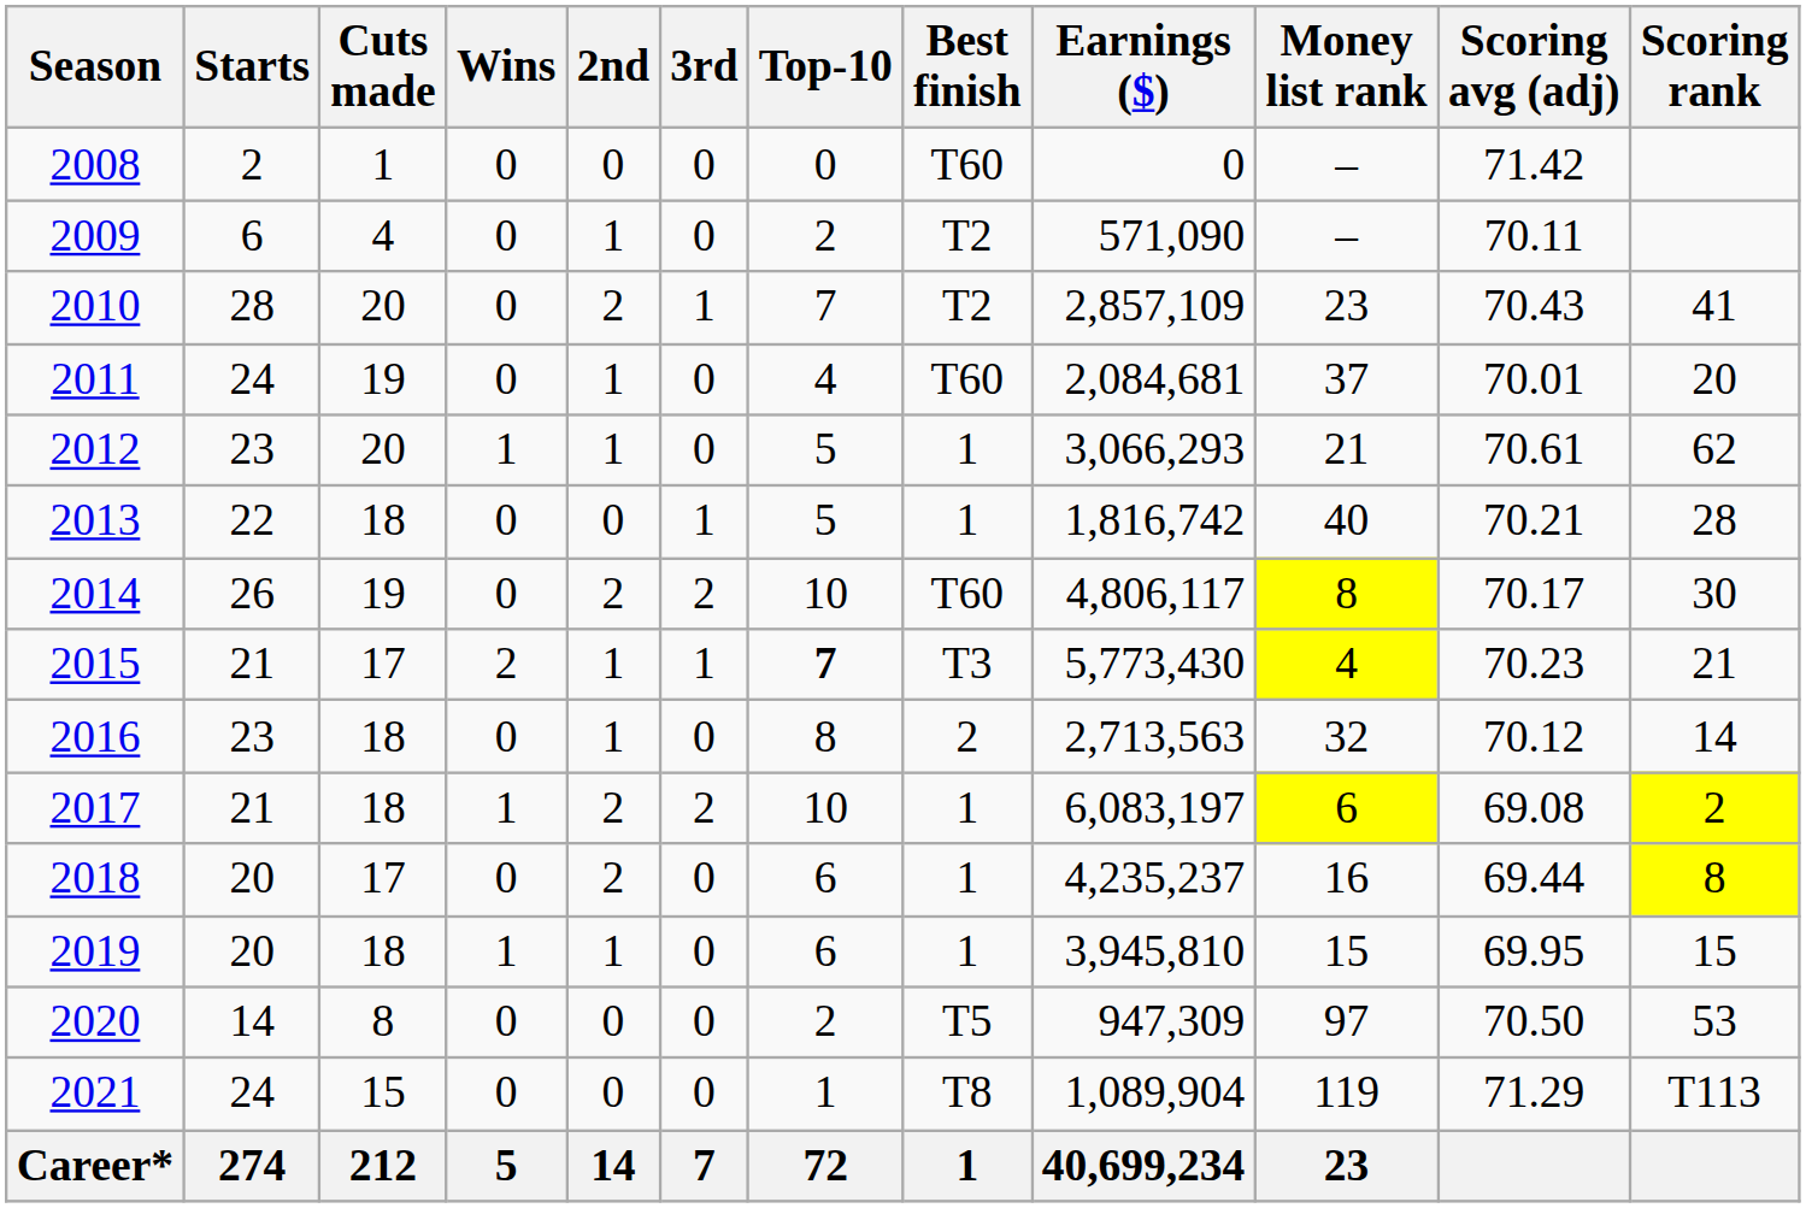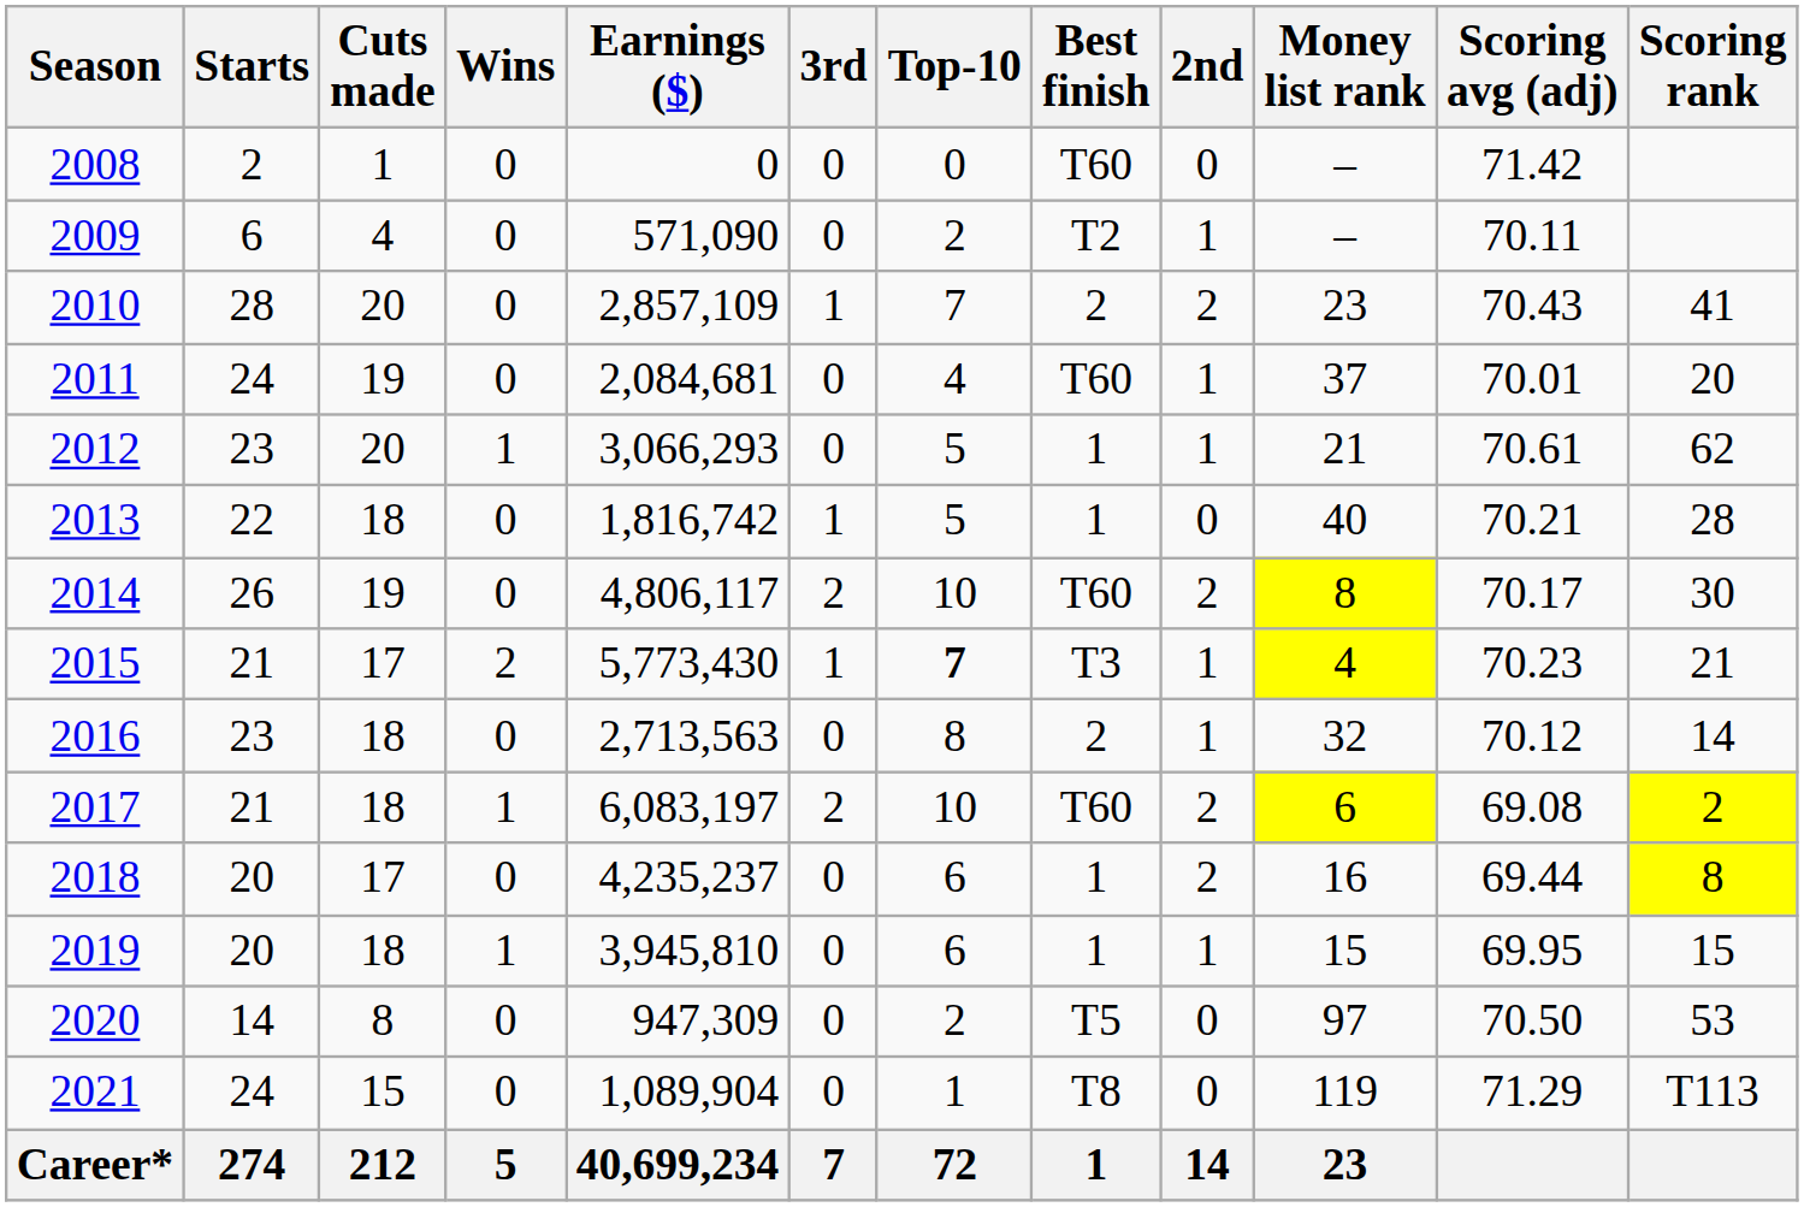 <table class=wikitable style=text-align:center>
 <tr>
 <th>Season</th>
 <th>Starts</th>
 <th>Cuts <br>made</th>
 <th>Wins</th>
-<th>2nd</th>
+<th>Earnings<br>(<a href='#'>$</a>)</th>
 <th>3rd</th>
 <th>Top-10</th>
 <th>Best<br>finish</th>
-<th>Earnings<br>(<a href='#'>$</a>)</th>
+<th>2nd</th>
 <th>Money <br>list rank</th>
 <th>Scoring<br> avg (adj)</th>
 <th>Scoring<br> rank</th>
 </tr>
 <tr>
 <td><a href='#'>2008</a></td>
 <td>2</td>
 <td>1</td>
 <td>0</td>
-<td>0</td>
+<td align=right>0</td>
 <td>0</td>
 <td>0</td>
 <td>T60</td>
-<td align=right>0</td>
+<td>0</td>
 <td>–</td>
 <td>71.42</td>
 <td></td>
 </tr>
 <tr>
 <td><a href='#'>2009</a></td>
 <td>6</td>
 <td>4</td>
 <td>0</td>
-<td>1</td>
+<td align=right>571,090</td>
 <td>0</td>
 <td>2</td>
 <td>T2</td>
-<td align=right>571,090</td>
+<td>1</td>
 <td>–</td>
 <td>70.11</td>
 <td></td>
 </tr>
 <tr>
 <td><a href='#'>2010</a></td>
 <td>28</td>
 <td>20</td>
 <td>0</td>
-<td>2</td>
+<td align=right>2,857,109</td>
 <td>1</td>
 <td>7</td>
-<td>T2</td>
-<td align=right>2,857,109</td>
+<td>2</td>
+<td>2</td>
 <td>23</td>
 <td>70.43</td>
 <td>41</td>
 </tr>
 <tr>
 <td><a href='#'>2011</a></td>
 <td>24</td>
 <td>19</td>
 <td>0</td>
-<td>1</td>
+<td align=right>2,084,681</td>
 <td>0</td>
 <td>4</td>
 <td>T60</td>
-<td align=right>2,084,681</td>
+<td>1</td>
 <td>37</td>
 <td>70.01</td>
 <td>20</td>
 </tr>
 <tr>
 <td><a href='#'>2012</a></td>
 <td>23</td>
 <td>20</td>
 <td>1</td>
-<td>1</td>
+<td align=right>3,066,293</td>
 <td>0</td>
 <td>5</td>
 <td>1</td>
-<td align=right>3,066,293</td>
+<td>1</td>
 <td>21</td>
 <td>70.61</td>
 <td>62</td>
 </tr>
 <tr>
 <td><a href='#'>2013</a></td>
 <td>22</td>
 <td>18</td>
 <td>0</td>
-<td>0</td>
+<td align=right>1,816,742</td>
 <td>1</td>
 <td>5</td>
 <td>1</td>
-<td align=right>1,816,742</td>
+<td>0</td>
 <td>40</td>
 <td>70.21</td>
 <td>28</td>
 </tr>
 <tr>
 <td><a href='#'>2014</a></td>
 <td>26</td>
 <td>19</td>
 <td>0</td>
-<td>2</td>
+<td align=right>4,806,117</td>
 <td>2</td>
 <td>10</td>
 <td>T60</td>
-<td align=right>4,806,117</td>
+<td>2</td>
 <td style=background:yellow>8</td>
 <td>70.17</td>
 <td>30</td>
 </tr>
 <tr>
 <td><a href='#'>2015</a></td>
 <td>21</td>
 <td>17</td>
 <td>2</td>
-<td>1</td>
+<td align=right>5,773,430</td>
 <td>1</td>
 <td><strong>7</strong></td>
 <td>T3</td>
-<td align=right>5,773,430</td>
+<td>1</td>
 <td style=background:yellow>4</td>
 <td>70.23</td>
 <td>21</td>
 </tr>
 <tr>
 <td><a href='#'>2016</a></td>
 <td>23</td>
 <td>18</td>
 <td>0</td>
-<td>1</td>
+<td align=right>2,713,563</td>
 <td>0</td>
 <td>8</td>
 <td>2</td>
-<td align=right>2,713,563</td>
+<td>1</td>
 <td>32</td>
 <td>70.12</td>
 <td>14</td>
 </tr>
 <tr>
 <td><a href='#'>2017</a></td>
 <td>21</td>
 <td>18</td>
 <td>1</td>
-<td>2</td>
+<td align=right>6,083,197</td>
 <td>2</td>
 <td>10</td>
-<td>1</td>
-<td align=right>6,083,197</td>
+<td>T60</td>
+<td>2</td>
 <td style=background:yellow>6</td>
 <td>69.08</td>
 <td style="background:yellow;">2</td>
 </tr>
 <tr>
 <td><a href='#'>2018</a></td>
 <td>20</td>
 <td>17</td>
 <td>0</td>
-<td>2</td>
+<td align=right>4,235,237</td>
 <td>0</td>
 <td>6</td>
 <td>1</td>
-<td align=right>4,235,237</td>
+<td>2</td>
 <td>16</td>
 <td>69.44</td>
 <td style=background:yellow>8</td>
 </tr>
 <tr>
 <td><a href='#'>2019</a></td>
 <td>20</td>
 <td>18</td>
 <td>1</td>
-<td>1</td>
+<td align=right>3,945,810</td>
 <td>0</td>
 <td>6</td>
 <td>1</td>
-<td align=right>3,945,810</td>
+<td>1</td>
 <td>15</td>
 <td>69.95</td>
 <td>15</td>
 </tr>
 <tr>
 <td><a href='#'>2020</a></td>
 <td>14</td>
 <td>8</td>
 <td>0</td>
-<td>0</td>
+<td align=right>947,309</td>
 <td>0</td>
 <td>2</td>
 <td>T5</td>
-<td align=right>947,309</td>
+<td>0</td>
 <td>97</td>
 <td>70.50</td>
 <td>53</td>
 </tr>
 <tr>
 <td><a href='#'>2021</a></td>
 <td>24</td>
 <td>15</td>
 <td>0</td>
-<td>0</td>
+<td align=right>1,089,904</td>
 <td>0</td>
 <td>1</td>
 <td>T8</td>
-<td align=right>1,089,904</td>
+<td>0</td>
 <td>119</td>
 <td>71.29</td>
 <td>T113</td>
 </tr>
 <tr>
 <th>Career*</th>
 <th>274</th>
 <th>212</th>
 <th>5</th>
-<th>14</th>
+<th>40,699,234</th>
 <th>7</th>
 <th>72</th>
 <th>1</th>
-<th>40,699,234</th>
+<th>14</th>
 <th>23</th>
 <th></th>
 <th></th>
 </tr>
 </table>
